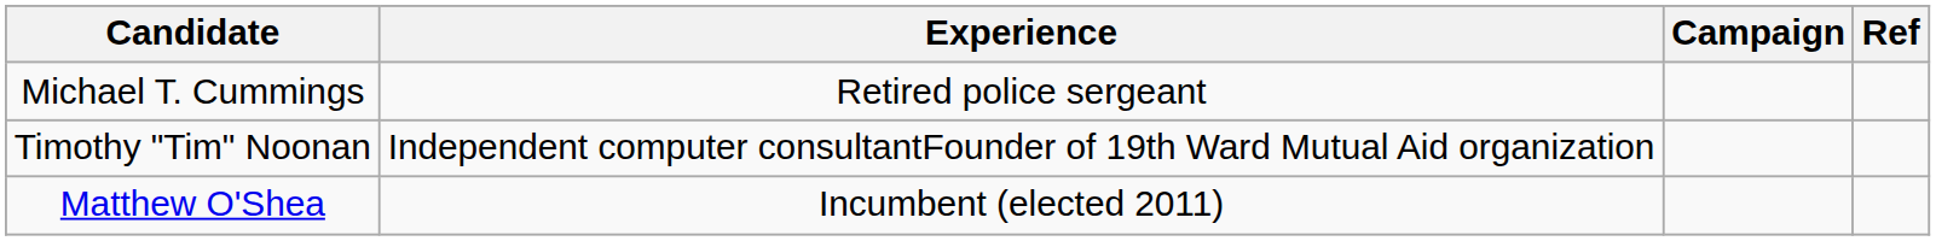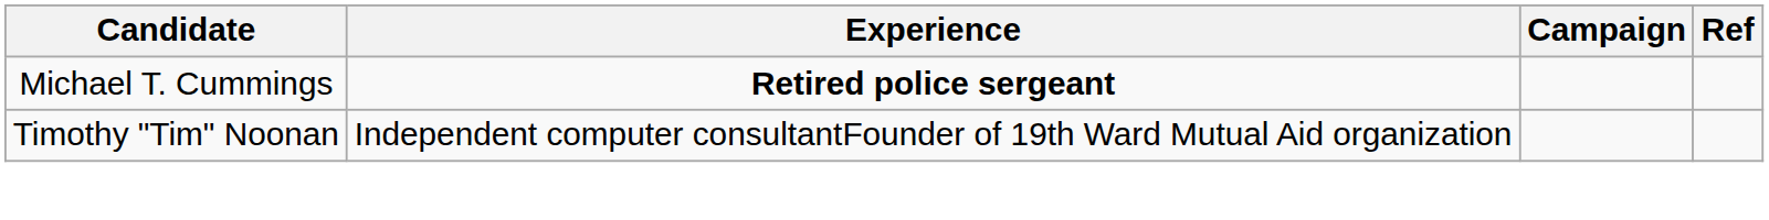 <table class="wikitable" style="text-align:center">
 <tr>
 <th>Candidate</th>
 <th>Experience</th>
 <th>Campaign</th>
 <th>Ref</th>
 </tr>
 <tr>
 <td>Michael T. Cummings</td>
-<td>Retired police sergeant</td>
+<td><strong>Retired police sergeant</strong></td>
 <td></td>
 <td></td>
 </tr>
 <tr>
 <td>Timothy "Tim" Noonan</td>
 <td>Independent computer consultantFounder of 19th Ward Mutual Aid organization</td>
 <td></td>
 <td></td>
 </tr>
-<tr>
-<td><a href='#'>Matthew O'Shea</a></td>
-<td>Incumbent (elected 2011)</td>
-<td></td>
-<td></td>
-</tr>
 </table>
